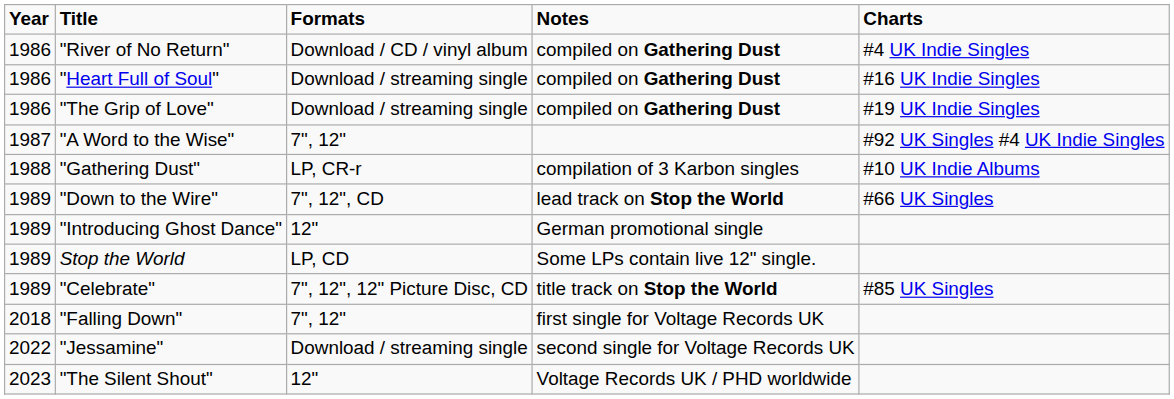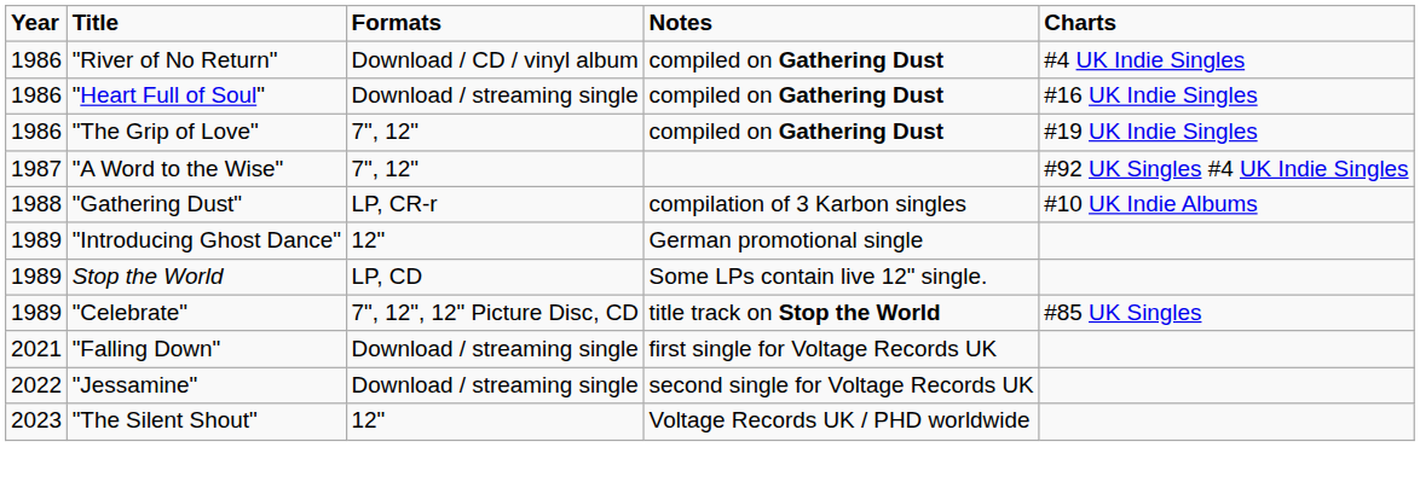 <table class="wikitable">
 <tr>
 <td rowspan="1"><strong>Year</strong></td>
 <td rowspan="1"><strong>Title</strong></td>
 <td colspan="1"><strong>Formats</strong></td>
 <td rowspan="1"><strong>Notes</strong></td>
 <td><strong>Charts</strong></td>
 </tr>
 <tr>
 <td>1986</td>
 <td>"River of No Return"</td>
 <td>Download / CD / vinyl album</td>
 <td>compiled on <strong>Gathering Dust</strong></td>
 <td>#4 <a href='#'>UK Indie Singles</a></td>
 </tr>
 <tr>
 <td>1986</td>
 <td>"<a href='#'>Heart Full of Soul</a>"</td>
 <td>Download / streaming single</td>
 <td>compiled on <strong>Gathering Dust</strong></td>
 <td>#16 <a href='#'>UK Indie Singles</a></td>
 </tr>
 <tr>
 <td>1986</td>
 <td>"The Grip of Love"</td>
-<td>Download / streaming single</td>
+<td>7", 12"</td>
 <td>compiled on <strong>Gathering Dust</strong></td>
 <td>#19 <a href='#'>UK Indie Singles</a></td>
 </tr>
 <tr>
 <td>1987</td>
 <td>"A Word to the Wise"</td>
 <td>7", 12"</td>
 <td></td>
 <td>#92 <a href='#'>UK Singles</a> #4 <a href='#'>UK Indie Singles</a></td>
 </tr>
 <tr>
 <td>1988</td>
 <td>"Gathering Dust"</td>
 <td>LP, CR-r</td>
 <td>compilation of 3 Karbon singles</td>
 <td>#10 <a href='#'>UK Indie Albums</a></td>
-</tr>
-<tr>
-<td>1989</td>
-<td>"Down to the Wire"</td>
-<td>7", 12", CD</td>
-<td>lead track on <strong>Stop the World</strong></td>
-<td>#66 <a href='#'>UK Singles</a></td>
 </tr>
 <tr>
 <td>1989</td>
 <td>"Introducing Ghost Dance"</td>
 <td>12"</td>
 <td>German promotional single</td>
 <td></td>
 </tr>
 <tr>
 <td>1989</td>
 <td><em>Stop the World</em></td>
 <td>LP, CD</td>
 <td>Some LPs contain live 12" single.</td>
 <td></td>
 </tr>
 <tr>
 <td>1989</td>
 <td>"Celebrate"</td>
 <td>7", 12", 12" Picture Disc, CD</td>
 <td>title track on <strong>Stop the World</strong></td>
 <td>#85 <a href='#'>UK Singles</a></td>
 </tr>
 <tr>
-<td>2018</td>
+<td>2021</td>
 <td>"Falling Down"</td>
-<td>7", 12"</td>
+<td>Download / streaming single</td>
 <td>first single for Voltage Records UK</td>
 <td></td>
 </tr>
 <tr>
 <td>2022</td>
 <td>"Jessamine"</td>
 <td>Download / streaming single</td>
 <td>second single for Voltage Records UK</td>
 <td></td>
 </tr>
 <tr>
 <td>2023</td>
 <td>"The Silent Shout"</td>
 <td>12"</td>
 <td>Voltage Records UK / PHD worldwide</td>
 <td></td>
 </tr>
 </table>
